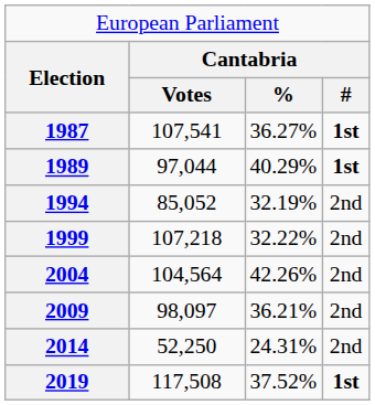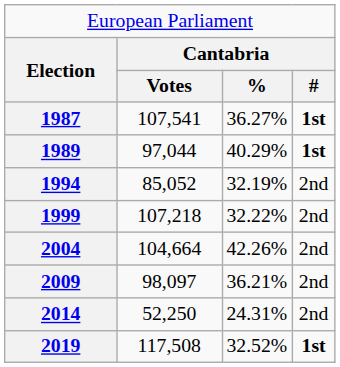 <table class="wikitable" style="font-size:90%; text-align:center;">
 <tr>
 <td colspan="4" align="center"><a href='#'>European Parliament</a></td>
 </tr>
 <tr>
 <th rowspan="2" width="75">Election</th>
 <th colspan="3">Cantabria</th>
 </tr>
 <tr>
 <th width="70">Votes</th>
 <th width="35">%</th>
 <th width="25">#</th>
 </tr>
 <tr>
 <th><a href='#'>1987</a></th>
 <td>107,541</td>
 <td>36.27%</td>
 <td><strong>1st</strong></td>
 </tr>
 <tr>
 <th><a href='#'>1989</a></th>
 <td>97,044</td>
 <td>40.29%</td>
 <td><strong>1st</strong></td>
 </tr>
 <tr>
 <th><a href='#'>1994</a></th>
 <td>85,052</td>
 <td>32.19%</td>
 <td>2nd</td>
 </tr>
 <tr>
 <th><a href='#'>1999</a></th>
 <td>107,218</td>
 <td>32.22%</td>
 <td>2nd</td>
 </tr>
 <tr>
 <th><a href='#'>2004</a></th>
-<td>104,564</td>
+<td>104,664</td>
 <td>42.26%</td>
 <td>2nd</td>
 </tr>
 <tr>
 <th><a href='#'>2009</a></th>
 <td>98,097</td>
 <td>36.21%</td>
 <td>2nd</td>
 </tr>
 <tr>
 <th><a href='#'>2014</a></th>
 <td>52,250</td>
 <td>24.31%</td>
 <td>2nd</td>
 </tr>
 <tr>
 <th><a href='#'>2019</a></th>
 <td>117,508</td>
-<td>37.52%</td>
+<td>32.52%</td>
 <td><strong>1st</strong></td>
 </tr>
 </table>
